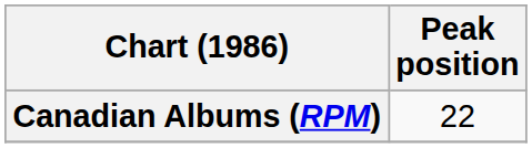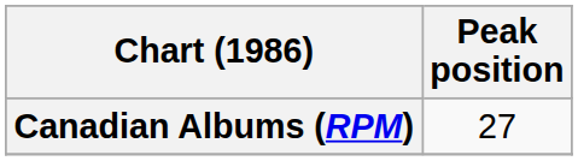 <table class="wikitable sortable plainrowheaders" style="text-align:center">
 <tr>
 <th scope="col">Chart (1986)</th>
 <th scope="col">Peak<br>position</th>
 </tr>
 <tr>
 <th scope="row">Canadian Albums (<em><a href='#'>RPM</a></em>)</th>
-<td>22</td>
+<td>27</td>
 </tr>
 <tr>
 </tr>
 <tr>
 </tr>
 </table>
